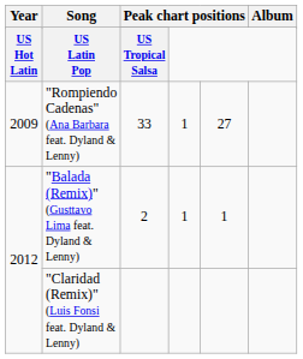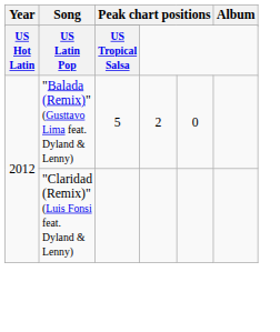 <table class="wikitable" style="text-align:center;">
 <tr>
 <th rowspan="2">Year</th>
 <th rowspan="2">Song</th>
 <th colspan="3">Peak chart positions</th>
 <th rowspan="2">Album</th>
 </tr>
 <tr>
 </tr>
 <tr style="text-align:center;">
 <th width="35"><small><a href='#'>US<br>Hot<br>Latin</a></small></th>
 <th width="35"><small><a href='#'>US<br>Latin<br>Pop</a></small></th>
 <th width="35"><small><a href='#'>US<br>Tropical<br>Salsa</a></small></th>
 </tr>
 <tr>
-<td align="center" rowspan="1">2009</td>
-<td align="left">"Rompiendo Cadenas"<br><small> (<a href='#'>Ana Barbara</a> feat. Dyland & Lenny)</small></td>
-<td align="center">33</td>
-<td align="center">1</td>
-<td align="center">27</td>
-<td align="left" rowspan="1"></td>
-</tr>
-<tr>
 <td rowspan="2" align="center">2012</td>
 <td align="left">"<a href='#'>Balada (Remix)</a>"<br><small> (<a href='#'>Gusttavo Lima</a> feat. Dyland & Lenny)</small></td>
+<td align="center">5</td>
 <td align="center">2</td>
-<td align="center">1</td>
-<td align="center">1</td>
+<td align="center">0</td>
 <td align="left" rowspan="1"></td>
 </tr>
 <tr>
 <td align="left">"Claridad (Remix)"<br><small> (<a href='#'>Luis Fonsi</a> feat. Dyland & Lenny)</small></td>
 <td align="center"></td>
 <td align="center"></td>
 <td align="center"></td>
 <td align="left" rowspan="1"></td>
 </tr>
 </table>
